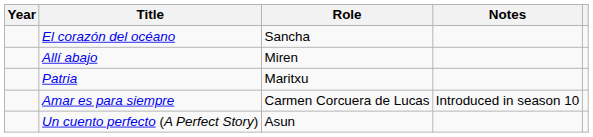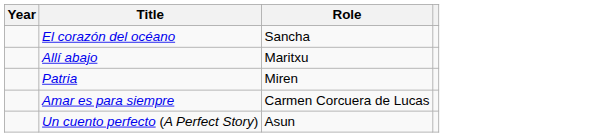 <table class="wikitable sortable">
 <tr>
 <th>Year</th>
 <th>Title</th>
 <th>Role</th>
-<th class = "unsortable">Notes</th>
 <th class = "unsortable"></th>
 </tr>
 <tr>
 <td></td>
 <td><em><a href='#'>El corazón del océano</a></em></td>
 <td>Sancha</td>
 <td></td>
-<td></td>
 </tr>
 <tr>
 <td></td>
 <td><em><a href='#'>Allí abajo</a></em></td>
-<td>Miren</td>
-<td></td>
+<td>Maritxu</td>
 <td></td>
 </tr>
 <tr>
 <td></td>
 <td><em><a href='#'>Patria</a></em></td>
-<td>Maritxu</td>
-<td></td>
+<td>Miren</td>
 <td></td>
 </tr>
 <tr>
 <td></td>
 <td><em><a href='#'>Amar es para siempre</a></em></td>
 <td>Carmen Corcuera de Lucas</td>
-<td>Introduced in season 10</td>
 <td></td>
 </tr>
 <tr>
 <td></td>
 <td><em><a href='#'>Un cuento perfecto</a></em> (<em>A Perfect Story</em>)</td>
 <td>Asun</td>
 <td></td>
-<td></td>
 </tr>
 </table>
